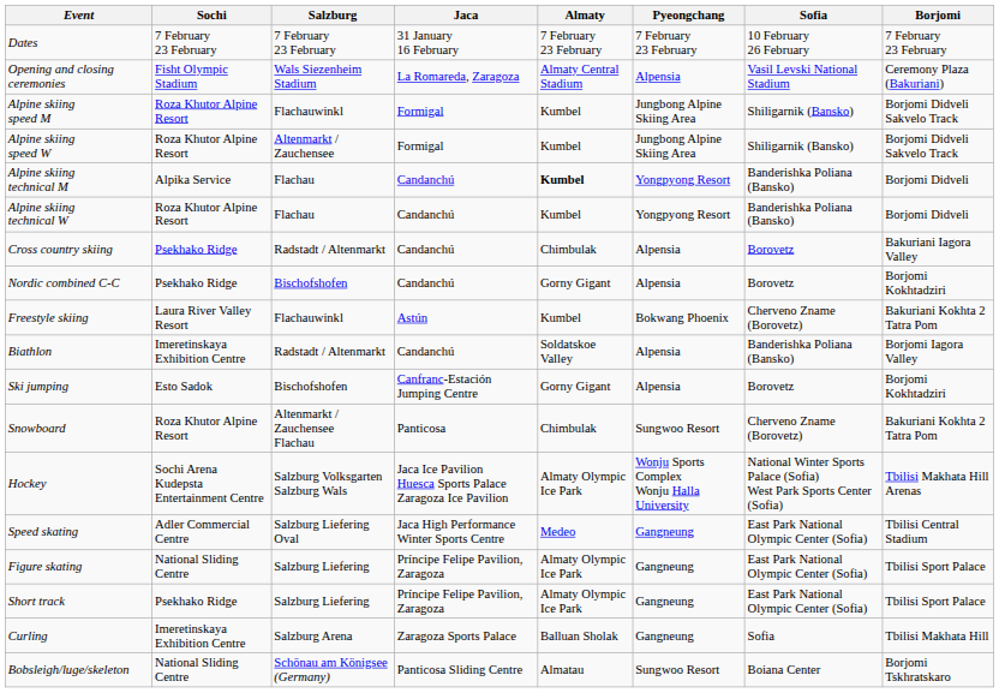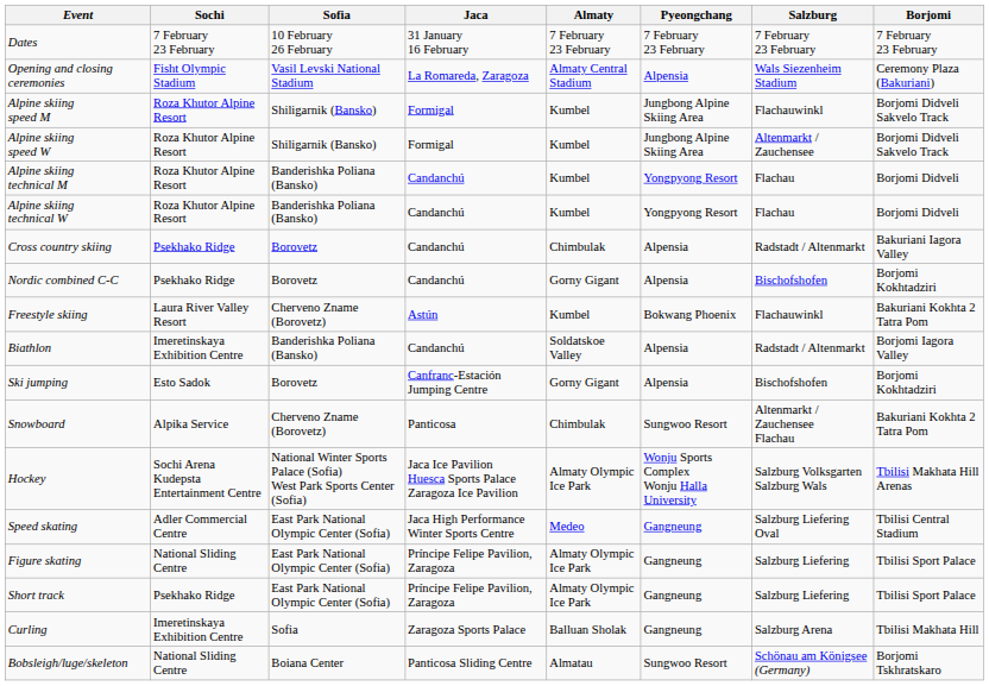 <table class="wikitable">
 <tr>
 <th><em>Event</em></th>
 <th>Sochi</th>
-<th>Salzburg</th>
+<th>Sofia</th>
 <th>Jaca</th>
 <th>Almaty</th>
 <th>Pyeongchang</th>
-<th>Sofia</th>
+<th>Salzburg</th>
 <th>Borjomi</th>
 </tr>
 <tr>
 <td><em>Dates</em></td>
 <td>7 February<br>23 February</td>
-<td>7 February<br>23 February</td>
+<td>10 February<br>26 February</td>
 <td>31 January<br>16 February</td>
 <td>7 February<br>23 February</td>
 <td>7 February <br>23 February</td>
-<td>10 February<br>26 February</td>
+<td>7 February<br>23 February</td>
 <td>7 February<br>23 February</td>
 </tr>
 <tr>
 <td><em>Opening and closing ceremonies</em></td>
 <td><a href='#'>Fisht Olympic Stadium</a></td>
-<td><a href='#'>Wals Siezenheim Stadium</a></td>
+<td><a href='#'>Vasil Levski National Stadium</a></td>
 <td><a href='#'>La Romareda</a>, <a href='#'>Zaragoza</a></td>
 <td><a href='#'>Almaty Central Stadium</a></td>
 <td><a href='#'>Alpensia</a></td>
-<td><a href='#'>Vasil Levski National Stadium</a></td>
+<td><a href='#'>Wals Siezenheim Stadium</a></td>
 <td>Ceremony Plaza (<a href='#'>Bakuriani</a>)</td>
 </tr>
 <tr>
 <td><em>Alpine skiing<br>speed M</em></td>
 <td><a href='#'>Roza Khutor Alpine Resort</a></td>
-<td>Flachauwinkl</td>
+<td>Shiligarnik (<a href='#'>Bansko</a>)</td>
 <td><a href='#'>Formigal</a></td>
 <td>Kumbel</td>
 <td>Jungbong Alpine Skiing Area</td>
-<td>Shiligarnik (<a href='#'>Bansko</a>)</td>
+<td>Flachauwinkl</td>
 <td>Borjomi Didveli<br>Sakvelo Track</td>
 </tr>
 <tr>
 <td><em>Alpine skiing<br>speed W</em></td>
 <td>Roza Khutor Alpine Resort</td>
-<td><a href='#'>Altenmarkt</a> / Zauchensee</td>
+<td>Shiligarnik (Bansko)</td>
 <td>Formigal</td>
 <td>Kumbel</td>
 <td>Jungbong Alpine Skiing Area</td>
-<td>Shiligarnik (Bansko)</td>
+<td><a href='#'>Altenmarkt</a> / Zauchensee</td>
 <td>Borjomi Didveli<br>Sakvelo Track</td>
 </tr>
 <tr>
 <td><em>Alpine skiing<br>technical M</em></td>
-<td>Alpika Service</td>
+<td>Roza Khutor Alpine Resort</td>
+<td>Banderishka Poliana (Bansko)</td>
+<td><a href='#'>Candanchú</a></td>
+<td>Kumbel</td>
+<td><a href='#'>Yongpyong Resort</a></td>
 <td>Flachau</td>
-<td><a href='#'>Candanchú</a></td>
-<td><strong>Kumbel</strong></td>
-<td><a href='#'>Yongpyong Resort</a></td>
-<td>Banderishka Poliana (Bansko)</td>
 <td>Borjomi Didveli</td>
 </tr>
 <tr>
 <td><em>Alpine skiing<br>technical W</em></td>
 <td>Roza Khutor Alpine Resort</td>
-<td>Flachau</td>
+<td>Banderishka Poliana (Bansko)</td>
 <td>Candanchú</td>
 <td>Kumbel</td>
 <td>Yongpyong Resort</td>
-<td>Banderishka Poliana (Bansko)</td>
+<td>Flachau</td>
 <td>Borjomi Didveli</td>
 </tr>
 <tr>
 <td><em>Cross country skiing</em></td>
 <td><a href='#'>Psekhako Ridge</a></td>
-<td>Radstadt / Altenmarkt</td>
+<td><a href='#'>Borovetz</a></td>
 <td>Candanchú</td>
 <td>Chimbulak</td>
 <td>Alpensia</td>
-<td><a href='#'>Borovetz</a></td>
+<td>Radstadt / Altenmarkt</td>
 <td>Bakuriani Iagora Valley</td>
 </tr>
 <tr>
 <td><em>Nordic combined C-C</em></td>
 <td>Psekhako Ridge</td>
-<td><a href='#'>Bischofshofen</a></td>
+<td>Borovetz</td>
 <td>Candanchú</td>
 <td>Gorny Gigant</td>
 <td>Alpensia</td>
-<td>Borovetz</td>
+<td><a href='#'>Bischofshofen</a></td>
 <td>Borjomi Kokhtadziri</td>
 </tr>
 <tr>
 <td><em>Freestyle skiing</em></td>
 <td>Laura River Valley Resort</td>
-<td>Flachauwinkl</td>
+<td>Cherveno Zname (Borovetz)</td>
 <td><a href='#'>Astún</a></td>
 <td>Kumbel</td>
 <td>Bokwang Phoenix</td>
-<td>Cherveno Zname (Borovetz)</td>
+<td>Flachauwinkl</td>
 <td>Bakuriani Kokhta 2 Tatra Pom</td>
 </tr>
 <tr>
 <td><em>Biathlon</em></td>
 <td>Imeretinskaya Exhibition Centre</td>
-<td>Radstadt / Altenmarkt</td>
+<td>Banderishka Poliana (Bansko)</td>
 <td>Candanchú</td>
 <td>Soldatskoe Valley</td>
 <td>Alpensia</td>
-<td>Banderishka Poliana (Bansko)</td>
+<td>Radstadt / Altenmarkt</td>
 <td>Borjomi Iagora Valley</td>
 </tr>
 <tr>
 <td><em>Ski jumping</em></td>
 <td>Esto Sadok</td>
-<td>Bischofshofen</td>
+<td>Borovetz</td>
 <td><a href='#'>Canfranc</a>-Estación Jumping Centre</td>
 <td>Gorny Gigant</td>
 <td>Alpensia</td>
-<td>Borovetz</td>
+<td>Bischofshofen</td>
 <td>Borjomi Kokhtadziri</td>
 </tr>
 <tr>
 <td><em>Snowboard</em></td>
-<td>Roza Khutor Alpine Resort</td>
-<td>Altenmarkt / Zauchensee<br>Flachau</td>
+<td>Alpika Service</td>
+<td>Cherveno Zname (Borovetz)</td>
 <td>Panticosa</td>
 <td>Chimbulak</td>
 <td>Sungwoo Resort</td>
-<td>Cherveno Zname (Borovetz)</td>
+<td>Altenmarkt / Zauchensee<br>Flachau</td>
 <td>Bakuriani Kokhta 2 Tatra Pom</td>
 </tr>
 <tr>
 <td><em>Hockey</em></td>
 <td>Sochi Arena<br>Kudepsta Entertainment Centre</td>
-<td>Salzburg Volksgarten<br>Salzburg Wals</td>
+<td>National Winter Sports Palace (Sofia)<br>West Park Sports Center (Sofia)</td>
 <td>Jaca Ice Pavilion<br><a href='#'>Huesca</a> Sports Palace<br> Zaragoza Ice Pavilion</td>
 <td>Almaty Olympic Ice Park</td>
 <td><a href='#'>Wonju</a> Sports Complex<br>Wonju <a href='#'>Halla University</a></td>
-<td>National Winter Sports Palace (Sofia)<br>West Park Sports Center (Sofia)</td>
+<td>Salzburg Volksgarten<br>Salzburg Wals</td>
 <td><a href='#'>Tbilisi</a> Makhata Hill Arenas</td>
 </tr>
 <tr>
 <td><em>Speed skating</em></td>
 <td>Adler Commercial Centre</td>
-<td>Salzburg Liefering Oval</td>
+<td>East Park National Olympic Center (Sofia)</td>
 <td>Jaca High Performance Winter Sports Centre</td>
 <td><a href='#'>Medeo</a></td>
 <td><a href='#'>Gangneung</a></td>
-<td>East Park National Olympic Center (Sofia)</td>
+<td>Salzburg Liefering Oval</td>
 <td>Tbilisi Central Stadium</td>
 </tr>
 <tr>
 <td><em>Figure skating</em></td>
 <td>National Sliding Centre</td>
-<td>Salzburg Liefering</td>
+<td>East Park National Olympic Center (Sofia)</td>
 <td>Príncipe Felipe Pavilion, Zaragoza</td>
 <td>Almaty Olympic Ice Park</td>
 <td>Gangneung</td>
-<td>East Park National Olympic Center (Sofia)</td>
+<td>Salzburg Liefering</td>
 <td>Tbilisi Sport Palace</td>
 </tr>
 <tr>
 <td><em>Short track</em></td>
 <td>Psekhako Ridge</td>
-<td>Salzburg Liefering</td>
+<td>East Park National Olympic Center (Sofia)</td>
 <td>Príncipe Felipe Pavilion, Zaragoza</td>
 <td>Almaty Olympic Ice Park</td>
 <td>Gangneung</td>
-<td>East Park National Olympic Center (Sofia)</td>
+<td>Salzburg Liefering</td>
 <td>Tbilisi Sport Palace</td>
 </tr>
 <tr>
 <td><em>Curling</em></td>
 <td>Imeretinskaya Exhibition Centre</td>
-<td>Salzburg Arena</td>
+<td>Sofia</td>
 <td>Zaragoza Sports Palace</td>
 <td>Balluan Sholak</td>
 <td>Gangneung</td>
-<td>Sofia</td>
+<td>Salzburg Arena</td>
 <td>Tbilisi Makhata Hill</td>
 </tr>
 <tr>
 <td><em>Bobsleigh/luge/skeleton</em></td>
 <td>National Sliding Centre</td>
-<td><a href='#'>Schönau am Königsee</a> <em>(Germany)</em></td>
+<td>Boiana Center</td>
 <td>Panticosa Sliding Centre</td>
 <td>Almatau</td>
 <td>Sungwoo Resort</td>
-<td>Boiana Center</td>
+<td><a href='#'>Schönau am Königsee</a> <em>(Germany)</em></td>
 <td>Borjomi Tskhratskaro</td>
 </tr>
 </table>
